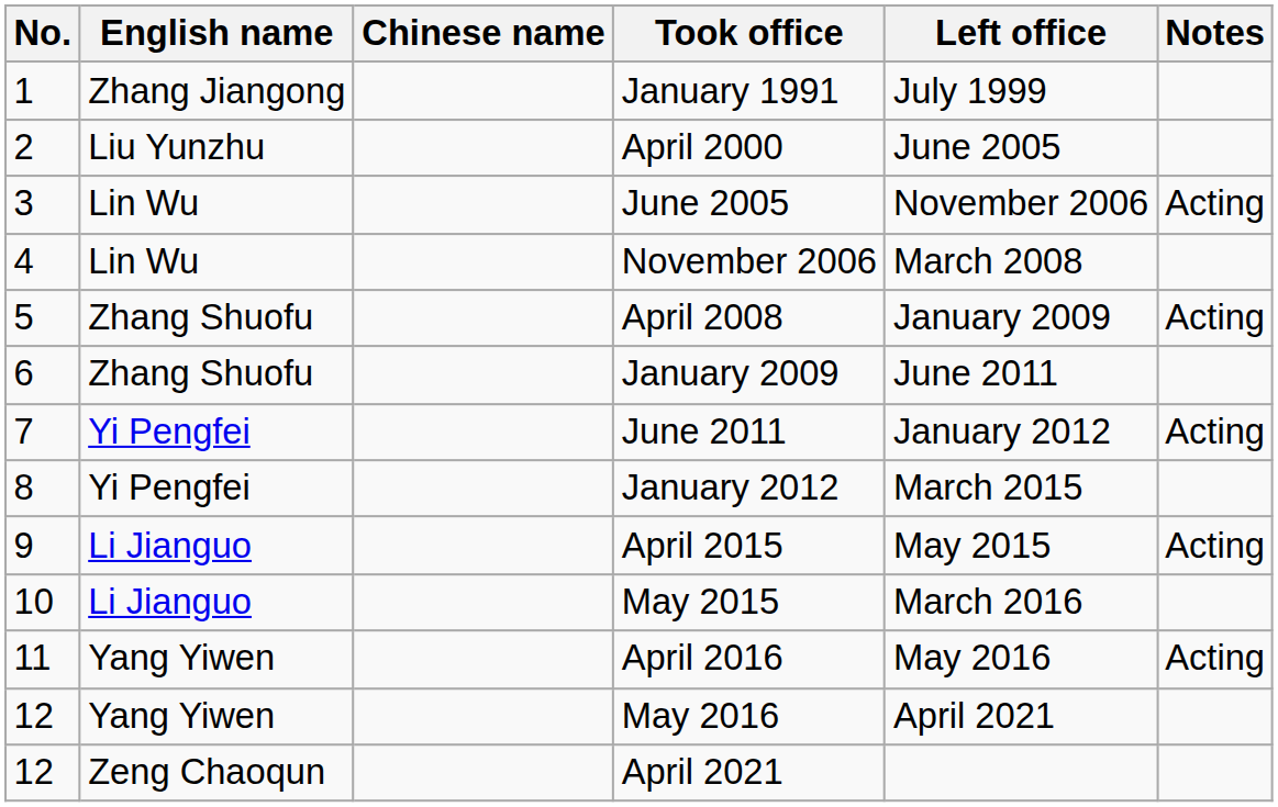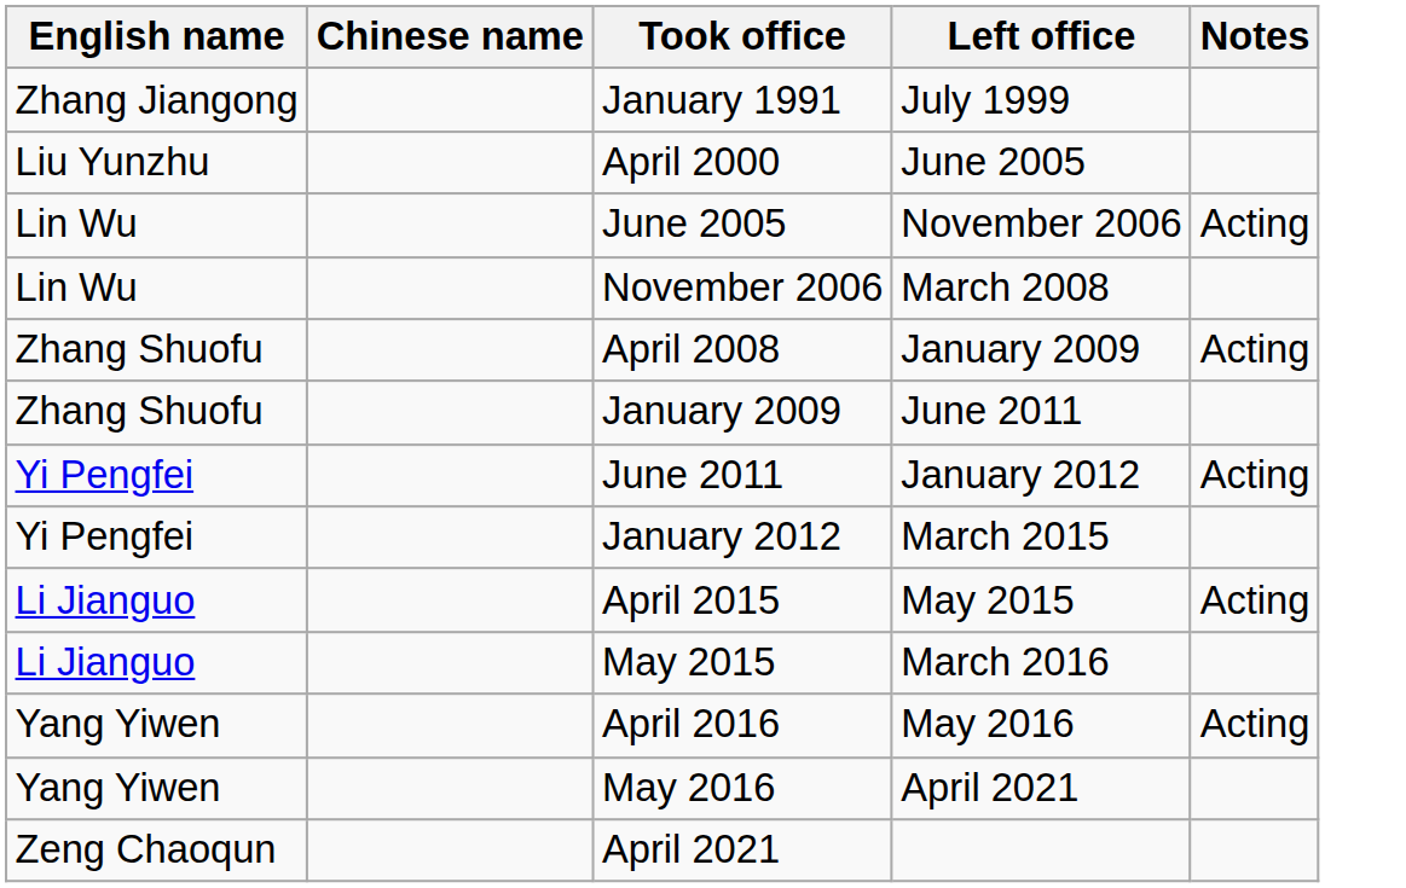 <table class="wikitable">
 <tr>
-<th>No.</th>
 <th>English name</th>
 <th>Chinese name</th>
 <th>Took office</th>
 <th>Left office</th>
 <th>Notes</th>
 </tr>
 <tr>
-<td>1</td>
 <td>Zhang Jiangong</td>
 <td></td>
 <td>January 1991</td>
 <td>July 1999</td>
 <td></td>
 </tr>
 <tr>
-<td>2</td>
 <td>Liu Yunzhu</td>
 <td></td>
 <td>April 2000</td>
 <td>June 2005</td>
 <td></td>
 </tr>
 <tr>
-<td>3</td>
 <td>Lin Wu</td>
 <td></td>
 <td>June 2005</td>
 <td>November 2006</td>
 <td>Acting</td>
 </tr>
 <tr>
-<td>4</td>
 <td>Lin Wu</td>
 <td></td>
 <td>November 2006</td>
 <td>March 2008</td>
 <td></td>
 </tr>
 <tr>
-<td>5</td>
 <td>Zhang Shuofu</td>
 <td></td>
 <td>April 2008</td>
 <td>January 2009</td>
 <td>Acting</td>
 </tr>
 <tr>
-<td>6</td>
 <td>Zhang Shuofu</td>
 <td></td>
 <td>January 2009</td>
 <td>June 2011</td>
 <td></td>
 </tr>
 <tr>
-<td>7</td>
 <td><a href='#'>Yi Pengfei</a></td>
 <td></td>
 <td>June 2011</td>
 <td>January 2012</td>
 <td>Acting</td>
 </tr>
 <tr>
-<td>8</td>
 <td>Yi Pengfei</td>
 <td></td>
 <td>January 2012</td>
 <td>March 2015</td>
 <td></td>
 </tr>
 <tr>
-<td>9</td>
 <td><a href='#'>Li Jianguo</a></td>
 <td></td>
 <td>April 2015</td>
 <td>May 2015</td>
 <td>Acting</td>
 </tr>
 <tr>
-<td>10</td>
 <td><a href='#'>Li Jianguo</a></td>
 <td></td>
 <td>May 2015</td>
 <td>March 2016</td>
 <td></td>
 </tr>
 <tr>
-<td>11</td>
 <td>Yang Yiwen</td>
 <td></td>
 <td>April 2016</td>
 <td>May 2016</td>
 <td>Acting</td>
 </tr>
 <tr>
-<td>12</td>
 <td>Yang Yiwen</td>
 <td></td>
 <td>May 2016</td>
 <td>April 2021</td>
 <td></td>
 </tr>
 <tr>
-<td>12</td>
 <td>Zeng Chaoqun</td>
 <td></td>
 <td>April 2021</td>
 <td></td>
 <td></td>
 </tr>
 </table>
